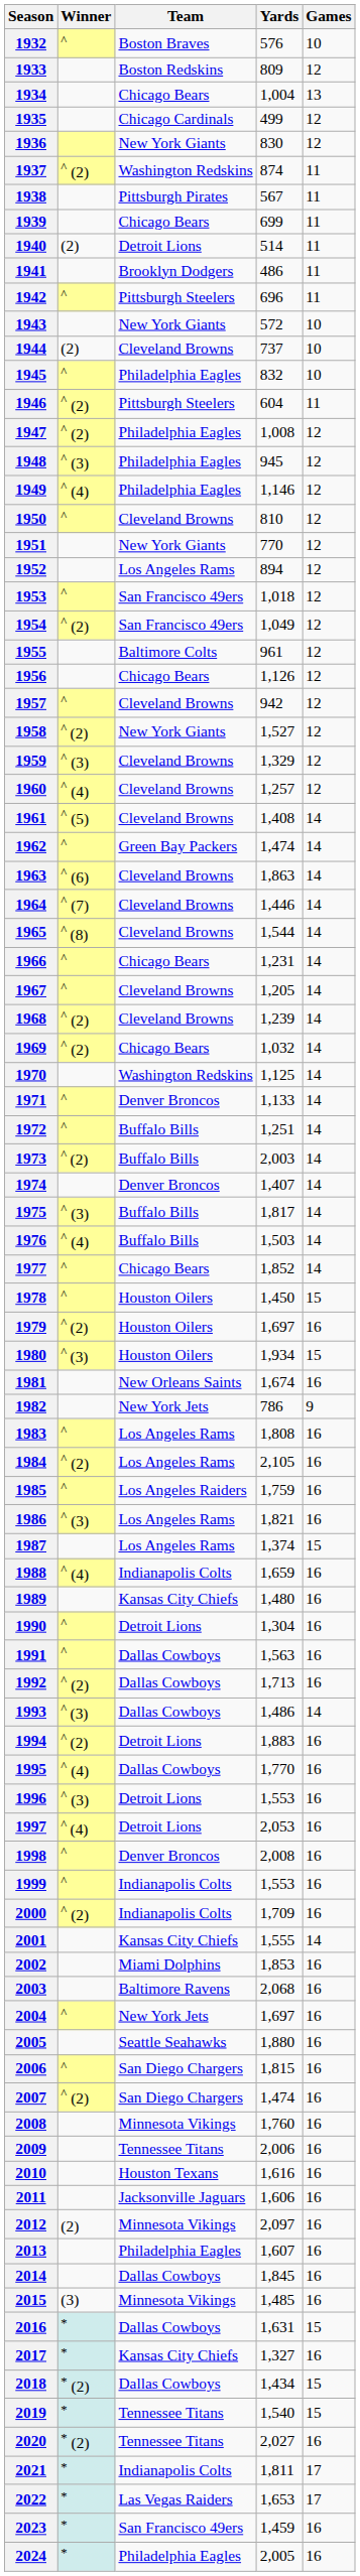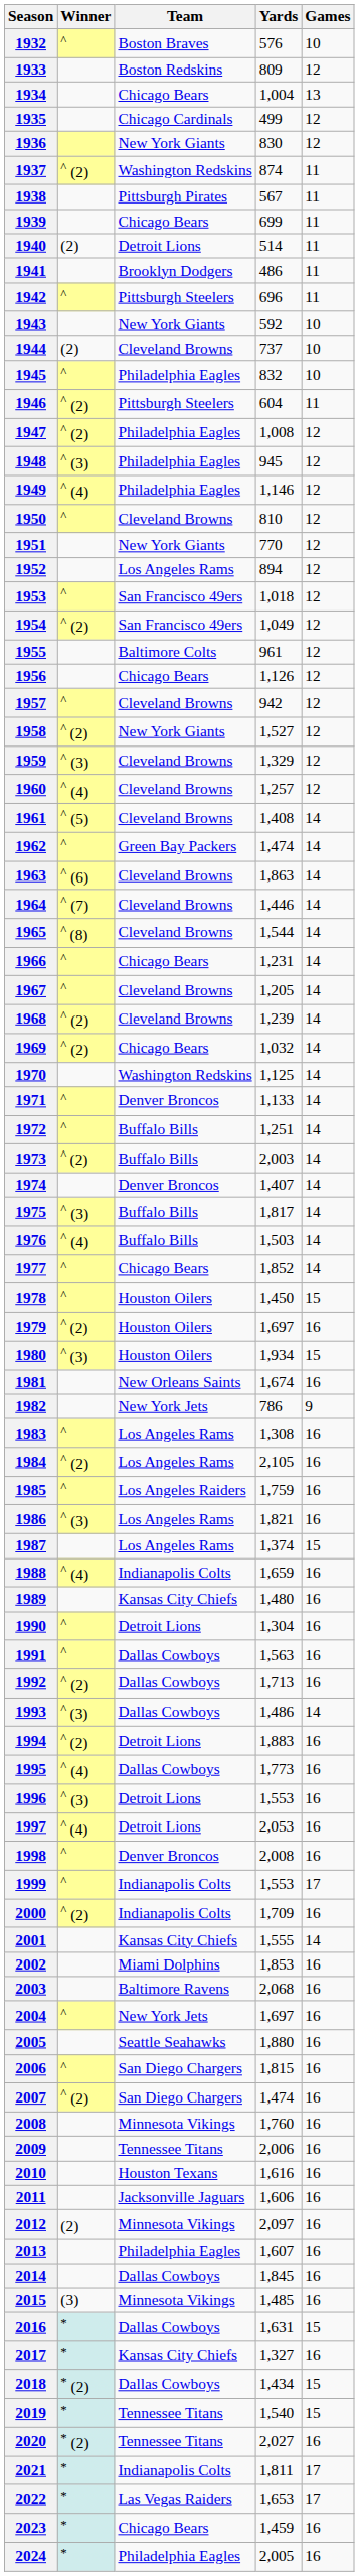 <table class="sortable wikitable">
 <tr>
 <th scope="col">Season</th>
 <th scope="col">Winner</th>
 <th scope="col">Team</th>
 <th scope="col">Yards</th>
 <th scope="col">Games</th>
 </tr>
 <tr>
 <th scope="row"><a href='#'>1932</a></th>
 <td style="background:#ff9;"><sup>^</sup></td>
 <td><a href='#'>Boston Braves</a></td>
 <td>576</td>
 <td>10</td>
 </tr>
 <tr>
 <th scope="row"><a href='#'>1933</a></th>
 <td></td>
 <td><a href='#'>Boston Redskins</a></td>
 <td>809</td>
 <td>12</td>
 </tr>
 <tr>
 <th scope="row"><a href='#'>1934</a></th>
 <td></td>
 <td><a href='#'>Chicago Bears</a></td>
 <td>1,004</td>
 <td>13</td>
 </tr>
 <tr>
 <th scope="row"><a href='#'>1935</a></th>
 <td></td>
 <td><a href='#'>Chicago Cardinals</a></td>
 <td>499</td>
 <td>12</td>
 </tr>
 <tr>
 <th scope="row"><a href='#'>1936</a></th>
 <td style="background:#ff9;"></td>
 <td><a href='#'>New York Giants</a></td>
 <td>830</td>
 <td>12</td>
 </tr>
 <tr>
 <th scope="row"><a href='#'>1937</a></th>
 <td style="background:#ff9;"><sup>^</sup> (2)</td>
 <td><a href='#'>Washington Redskins</a></td>
 <td>874</td>
 <td>11</td>
 </tr>
 <tr>
 <th scope="row"><a href='#'>1938</a></th>
 <td></td>
 <td><a href='#'>Pittsburgh Pirates</a></td>
 <td>567</td>
 <td>11</td>
 </tr>
 <tr>
 <th scope="row"><a href='#'>1939</a></th>
 <td></td>
 <td><a href='#'>Chicago Bears</a></td>
 <td>699</td>
 <td>11</td>
 </tr>
 <tr>
 <th scope="row"><a href='#'>1940</a></th>
 <td> (2)</td>
 <td><a href='#'>Detroit Lions</a></td>
 <td>514</td>
 <td>11</td>
 </tr>
 <tr>
 <th scope="row"><a href='#'>1941</a></th>
 <td></td>
 <td><a href='#'>Brooklyn Dodgers</a></td>
 <td>486</td>
 <td>11</td>
 </tr>
 <tr>
 <th scope="row"><a href='#'>1942</a></th>
 <td style="background:#ff9;"><sup>^</sup></td>
 <td><a href='#'>Pittsburgh Steelers</a></td>
 <td>696</td>
 <td>11</td>
 </tr>
 <tr>
 <th scope="row"><a href='#'>1943</a></th>
 <td></td>
 <td><a href='#'>New York Giants</a></td>
-<td>572</td>
+<td>592</td>
 <td>10</td>
 </tr>
 <tr>
 <th scope="row"><a href='#'>1944</a></th>
 <td> (2)</td>
 <td><a href='#'>Cleveland Browns</a></td>
 <td>737</td>
 <td>10</td>
 </tr>
 <tr>
 <th scope="row"><a href='#'>1945</a></th>
 <td style="background:#ff9;"><sup>^</sup></td>
 <td><a href='#'>Philadelphia Eagles</a></td>
 <td>832</td>
 <td>10</td>
 </tr>
 <tr>
 <th scope="row"><a href='#'>1946</a></th>
 <td style="background:#ff9;"><sup>^</sup> (2)</td>
 <td><a href='#'>Pittsburgh Steelers</a></td>
 <td>604</td>
 <td>11</td>
 </tr>
 <tr>
 <th scope="row"><a href='#'>1947</a></th>
 <td style="background:#ff9;"><sup>^</sup> (2)</td>
 <td><a href='#'>Philadelphia Eagles</a></td>
 <td>1,008</td>
 <td>12</td>
 </tr>
 <tr>
 <th scope="row"><a href='#'>1948</a></th>
 <td style="background:#ff9;"><sup>^</sup> (3)</td>
 <td><a href='#'>Philadelphia Eagles</a></td>
 <td>945</td>
 <td>12</td>
 </tr>
 <tr>
 <th scope="row"><a href='#'>1949</a></th>
 <td style="background:#ff9;"><sup>^</sup> (4)</td>
 <td><a href='#'>Philadelphia Eagles</a></td>
 <td>1,146</td>
 <td>12</td>
 </tr>
 <tr>
 <th scope="row"><a href='#'>1950</a></th>
 <td style="background:#ff9;"><sup>^</sup></td>
 <td><a href='#'>Cleveland Browns</a></td>
 <td>810</td>
 <td>12</td>
 </tr>
 <tr>
 <th scope="row"><a href='#'>1951</a></th>
 <td></td>
 <td><a href='#'>New York Giants</a></td>
 <td>770</td>
 <td>12</td>
 </tr>
 <tr>
 <th scope="row"><a href='#'>1952</a></th>
 <td></td>
 <td><a href='#'>Los Angeles Rams</a></td>
 <td>894</td>
 <td>12</td>
 </tr>
 <tr>
 <th scope="row"><a href='#'>1953</a></th>
 <td style="background:#ff9;"><sup>^</sup></td>
 <td><a href='#'>San Francisco 49ers</a></td>
 <td>1,018</td>
 <td>12</td>
 </tr>
 <tr>
 <th scope="row"><a href='#'>1954</a></th>
 <td style="background:#ff9;"><sup>^</sup> (2)</td>
 <td><a href='#'>San Francisco 49ers</a></td>
 <td>1,049</td>
 <td>12</td>
 </tr>
 <tr>
 <th scope="row"><a href='#'>1955</a></th>
 <td></td>
 <td><a href='#'>Baltimore Colts</a></td>
 <td>961</td>
 <td>12</td>
 </tr>
 <tr>
 <th scope="row"><a href='#'>1956</a></th>
 <td></td>
 <td><a href='#'>Chicago Bears</a></td>
 <td>1,126</td>
 <td>12</td>
 </tr>
 <tr>
 <th scope="row"><a href='#'>1957</a></th>
 <td style="background:#ff9;"><sup>^ </sup></td>
 <td><a href='#'>Cleveland Browns</a></td>
 <td>942</td>
 <td>12</td>
 </tr>
 <tr>
 <th scope="row"><a href='#'>1958</a></th>
 <td style="background:#ff9;"><sup>^ </sup> (2)</td>
 <td><a href='#'>New York Giants</a></td>
 <td>1,527</td>
 <td>12</td>
 </tr>
 <tr>
 <th scope="row"><a href='#'>1959</a></th>
 <td style="background:#ff9;"><sup>^</sup> (3)</td>
 <td><a href='#'>Cleveland Browns</a></td>
 <td>1,329</td>
 <td>12</td>
 </tr>
 <tr>
 <th scope="row"><a href='#'>1960</a></th>
 <td style="background:#ff9;"><sup>^</sup> (4)</td>
 <td><a href='#'>Cleveland Browns</a></td>
 <td>1,257</td>
 <td>12</td>
 </tr>
 <tr>
 <th scope="row"><a href='#'>1961</a></th>
 <td style="background:#ff9;"><sup>^</sup> (5)</td>
 <td><a href='#'>Cleveland Browns</a></td>
 <td>1,408</td>
 <td>14</td>
 </tr>
 <tr>
 <th scope="row"><a href='#'>1962</a></th>
 <td style="background:#ff9;"><sup>^</sup></td>
 <td><a href='#'>Green Bay Packers</a></td>
 <td>1,474</td>
 <td>14</td>
 </tr>
 <tr>
 <th scope="row"><a href='#'>1963</a></th>
 <td style="background:#ff9;"><sup>^</sup> (6)</td>
 <td><a href='#'>Cleveland Browns</a></td>
 <td>1,863</td>
 <td>14</td>
 </tr>
 <tr>
 <th scope="row"><a href='#'>1964</a></th>
 <td style="background:#ff9;"><sup>^</sup> (7)</td>
 <td><a href='#'>Cleveland Browns</a></td>
 <td>1,446</td>
 <td>14</td>
 </tr>
 <tr>
 <th scope="row"><a href='#'>1965</a></th>
 <td style="background:#ff9;"><sup>^  </sup>(8)</td>
 <td><a href='#'>Cleveland Browns</a></td>
 <td>1,544</td>
 <td>14</td>
 </tr>
 <tr>
 <th scope="row"><a href='#'>1966</a></th>
 <td style="background:#ff9;"><sup>^</sup></td>
 <td><a href='#'>Chicago Bears</a></td>
 <td>1,231</td>
 <td>14</td>
 </tr>
 <tr>
 <th scope="row"><a href='#'>1967</a></th>
 <td style="background:#ff9;"><sup>^</sup></td>
 <td><a href='#'>Cleveland Browns</a></td>
 <td>1,205</td>
 <td>14</td>
 </tr>
 <tr>
 <th scope="row"><a href='#'>1968</a></th>
 <td style="background:#ff9;"><sup>^</sup> (2)</td>
 <td><a href='#'>Cleveland Browns</a></td>
 <td>1,239</td>
 <td>14</td>
 </tr>
 <tr>
 <th scope="row"><a href='#'>1969</a></th>
 <td style="background:#ff9;"><sup>^</sup> (2)</td>
 <td><a href='#'>Chicago Bears</a></td>
 <td>1,032</td>
 <td>14</td>
 </tr>
 <tr>
 <th scope="row"><a href='#'>1970</a></th>
 <td></td>
 <td><a href='#'>Washington Redskins</a></td>
 <td>1,125</td>
 <td>14</td>
 </tr>
 <tr>
 <th scope="row"><a href='#'>1971</a></th>
 <td style="background:#ff9;"><sup>^</sup></td>
 <td><a href='#'>Denver Broncos</a></td>
 <td>1,133</td>
 <td>14</td>
 </tr>
 <tr>
 <th scope="row"><a href='#'>1972</a></th>
 <td style="background:#ff9;"><sup>^</sup></td>
 <td><a href='#'>Buffalo Bills</a></td>
 <td>1,251</td>
 <td>14</td>
 </tr>
 <tr>
 <th scope="row"><a href='#'>1973</a></th>
 <td style="background:#ff9;"><sup>^  </sup> (2)</td>
 <td><a href='#'>Buffalo Bills</a></td>
 <td>2,003</td>
 <td>14</td>
 </tr>
 <tr>
 <th scope="row"><a href='#'>1974</a></th>
 <td></td>
 <td><a href='#'>Denver Broncos</a></td>
 <td>1,407</td>
 <td>14</td>
 </tr>
 <tr>
 <th scope="row"><a href='#'>1975</a></th>
 <td style="background:#ff9;"><sup>^</sup> (3)</td>
 <td><a href='#'>Buffalo Bills</a></td>
 <td>1,817</td>
 <td>14</td>
 </tr>
 <tr>
 <th scope="row"><a href='#'>1976</a></th>
 <td style="background:#ff9;"><sup>^</sup> (4)</td>
 <td><a href='#'>Buffalo Bills</a></td>
 <td>1,503</td>
 <td>14</td>
 </tr>
 <tr>
 <th scope="row"><a href='#'>1977</a></th>
 <td style="background:#ff9;"><sup>^  </sup></td>
 <td><a href='#'>Chicago Bears</a></td>
 <td>1,852</td>
 <td>14</td>
 </tr>
 <tr>
 <th scope="row"><a href='#'>1978</a></th>
 <td style="background:#ff9;"><sup>^ </sup></td>
 <td><a href='#'>Houston Oilers</a></td>
 <td>1,450</td>
 <td>15</td>
 </tr>
 <tr>
 <th scope="row"><a href='#'>1979</a></th>
 <td style="background:#ff9;"><sup>^  </sup> (2)</td>
 <td><a href='#'>Houston Oilers</a></td>
 <td>1,697</td>
 <td>16</td>
 </tr>
 <tr>
 <th scope="row"><a href='#'>1980</a></th>
 <td style="background:#ff9;"><sup>^ </sup> (3)</td>
 <td><a href='#'>Houston Oilers</a></td>
 <td>1,934</td>
 <td>15</td>
 </tr>
 <tr>
 <th scope="row"><a href='#'>1981</a></th>
 <td></td>
 <td><a href='#'>New Orleans Saints</a></td>
 <td>1,674</td>
 <td>16</td>
 </tr>
 <tr>
 <th scope="row"><a href='#'>1982</a></th>
 <td></td>
 <td><a href='#'>New York Jets</a></td>
 <td>786</td>
 <td>9</td>
 </tr>
 <tr>
 <th scope="row"><a href='#'>1983</a></th>
 <td style="background:#ff9;"><sup>^</sup></td>
 <td><a href='#'>Los Angeles Rams</a></td>
-<td>1,808</td>
+<td>1,308</td>
 <td>16</td>
 </tr>
 <tr>
 <th scope="row"><a href='#'>1984</a></th>
 <td style="background:#ff9;"><sup>^</sup> (2)</td>
 <td><a href='#'>Los Angeles Rams</a></td>
 <td>2,105</td>
 <td>16</td>
 </tr>
 <tr>
 <th scope="row"><a href='#'>1985</a></th>
 <td style="background:#ff9;"><sup>^  </sup></td>
 <td><a href='#'>Los Angeles Raiders</a></td>
 <td>1,759</td>
 <td>16</td>
 </tr>
 <tr>
 <th scope="row"><a href='#'>1986</a></th>
 <td style="background:#ff9;"><sup>^</sup> (3)</td>
 <td><a href='#'>Los Angeles Rams</a></td>
 <td>1,821</td>
 <td>16</td>
 </tr>
 <tr>
 <th scope="row"><a href='#'>1987</a></th>
 <td></td>
 <td><a href='#'>Los Angeles Rams</a></td>
 <td>1,374</td>
 <td>15</td>
 </tr>
 <tr>
 <th scope="row"><a href='#'>1988</a></th>
 <td style="background:#ff9;"><sup>^</sup> (4)</td>
 <td><a href='#'>Indianapolis Colts</a></td>
 <td>1,659</td>
 <td>16</td>
 </tr>
 <tr>
 <th scope="row"><a href='#'>1989</a></th>
 <td></td>
 <td><a href='#'>Kansas City Chiefs</a></td>
 <td>1,480</td>
 <td>16</td>
 </tr>
 <tr>
 <th scope="row"><a href='#'>1990</a></th>
 <td style="background:#ff9;"><sup>^</sup></td>
 <td><a href='#'>Detroit Lions</a></td>
 <td>1,304</td>
 <td>16</td>
 </tr>
 <tr>
 <th scope="row"><a href='#'>1991</a></th>
 <td style="background:#ff9;"><sup>^</sup></td>
 <td><a href='#'>Dallas Cowboys</a></td>
 <td>1,563</td>
 <td>16</td>
 </tr>
 <tr>
 <th scope="row"><a href='#'>1992</a></th>
 <td style="background:#ff9;"><sup>^</sup> (2)</td>
 <td><a href='#'>Dallas Cowboys</a></td>
 <td>1,713</td>
 <td>16</td>
 </tr>
 <tr>
 <th scope="row"><a href='#'>1993</a></th>
 <td style="background:#ff9;"><sup>^ </sup> (3)</td>
 <td><a href='#'>Dallas Cowboys</a></td>
 <td>1,486</td>
 <td>14</td>
 </tr>
 <tr>
 <th scope="row"><a href='#'>1994</a></th>
 <td style="background:#ff9;"><sup>^ </sup> (2)</td>
 <td><a href='#'>Detroit Lions</a></td>
 <td>1,883</td>
 <td>16</td>
 </tr>
 <tr>
 <th scope="row"><a href='#'>1995</a></th>
 <td style="background:#ff9;"><sup>^</sup> (4)</td>
 <td><a href='#'>Dallas Cowboys</a></td>
-<td>1,770</td>
+<td>1,773</td>
 <td>16</td>
 </tr>
 <tr>
 <th scope="row"><a href='#'>1996</a></th>
 <td style="background:#ff9;"><sup>^</sup> (3)</td>
 <td><a href='#'>Detroit Lions</a></td>
 <td>1,553</td>
 <td>16</td>
 </tr>
 <tr>
 <th scope="row"><a href='#'>1997</a></th>
 <td style="background:#ff9;"><sup>^  </sup> (4)</td>
 <td><a href='#'>Detroit Lions</a></td>
 <td>2,053</td>
 <td>16</td>
 </tr>
 <tr>
 <th scope="row"><a href='#'>1998</a></th>
 <td style="background:#ff9;"><sup>^  </sup></td>
 <td><a href='#'>Denver Broncos</a></td>
 <td>2,008</td>
 <td>16</td>
 </tr>
 <tr>
 <th scope="row"><a href='#'>1999</a></th>
 <td style="background:#ff9;"><sup>^</sup></td>
 <td><a href='#'>Indianapolis Colts</a></td>
 <td>1,553</td>
-<td>16</td>
+<td>17</td>
 </tr>
 <tr>
 <th scope="row"><a href='#'>2000</a></th>
 <td style="background:#ff9;"><sup>^</sup> (2)</td>
 <td><a href='#'>Indianapolis Colts</a></td>
 <td>1,709</td>
 <td>16</td>
 </tr>
 <tr>
 <th scope="row"><a href='#'>2001</a></th>
 <td></td>
 <td><a href='#'>Kansas City Chiefs</a></td>
 <td>1,555</td>
 <td>14</td>
 </tr>
 <tr>
 <th scope="row"><a href='#'>2002</a></th>
 <td></td>
 <td><a href='#'>Miami Dolphins</a></td>
 <td>1,853</td>
 <td>16</td>
 </tr>
 <tr>
 <th scope="row"><a href='#'>2003</a></th>
 <td><sup></sup></td>
 <td><a href='#'>Baltimore Ravens</a></td>
 <td>2,068</td>
 <td>16</td>
 </tr>
 <tr>
 <th scope="row"><a href='#'>2004</a></th>
 <td style="background:#ff9;"><sup>^</sup></td>
 <td><a href='#'>New York Jets</a></td>
 <td>1,697</td>
 <td>16</td>
 </tr>
 <tr>
 <th scope="row"><a href='#'>2005</a></th>
 <td><sup> </sup></td>
 <td><a href='#'>Seattle Seahawks</a></td>
 <td>1,880</td>
 <td>16</td>
 </tr>
 <tr>
 <th scope="row"><a href='#'>2006</a></th>
 <td style="background:#ff9;"><sup>^  </sup></td>
 <td><a href='#'>San Diego Chargers</a></td>
 <td>1,815</td>
 <td>16</td>
 </tr>
 <tr>
 <th scope="row"><a href='#'>2007</a></th>
 <td style="background:#ff9;"><sup>^</sup> (2)</td>
 <td><a href='#'>San Diego Chargers</a></td>
 <td>1,474</td>
 <td>16</td>
 </tr>
 <tr>
 <th scope="row"><a href='#'>2008</a></th>
 <td></td>
 <td><a href='#'>Minnesota Vikings</a></td>
 <td>1,760</td>
 <td>16</td>
 </tr>
 <tr>
 <th scope="row"><a href='#'>2009</a></th>
 <td><sup></sup></td>
 <td><a href='#'>Tennessee Titans</a></td>
 <td>2,006</td>
 <td>16</td>
 </tr>
 <tr>
 <th scope="row"><a href='#'>2010</a></th>
 <td></td>
 <td><a href='#'>Houston Texans</a></td>
 <td>1,616</td>
 <td>16</td>
 </tr>
 <tr>
 <th scope="row"><a href='#'>2011</a></th>
 <td></td>
 <td><a href='#'>Jacksonville Jaguars</a></td>
 <td>1,606</td>
 <td>16</td>
 </tr>
 <tr>
 <th scope="row"><a href='#'>2012</a></th>
 <td><sup> </sup> (2)</td>
 <td><a href='#'>Minnesota Vikings</a></td>
 <td>2,097</td>
 <td>16</td>
 </tr>
 <tr>
 <th scope="row"><a href='#'>2013</a></th>
 <td></td>
 <td><a href='#'>Philadelphia Eagles</a></td>
 <td>1,607</td>
 <td>16</td>
 </tr>
 <tr>
 <th scope="row"><a href='#'>2014</a></th>
 <td><sup></sup></td>
 <td><a href='#'>Dallas Cowboys</a></td>
 <td>1,845</td>
 <td>16</td>
 </tr>
 <tr>
 <th scope="row"><a href='#'>2015</a></th>
 <td> (3)</td>
 <td><a href='#'>Minnesota Vikings</a></td>
 <td>1,485</td>
 <td>16</td>
 </tr>
 <tr>
 <th scope="row"><a href='#'>2016</a></th>
 <td style="background:#cfecec;"><sup>*</sup></td>
 <td><a href='#'>Dallas Cowboys</a></td>
 <td>1,631</td>
 <td>15</td>
 </tr>
 <tr>
 <th scope="row"><a href='#'>2017</a></th>
 <td style="background:#cfecec;"><sup>*</sup></td>
 <td><a href='#'>Kansas City Chiefs</a></td>
 <td>1,327</td>
 <td>16</td>
 </tr>
 <tr>
 <th scope="row"><a href='#'>2018</a></th>
 <td style="background:#cfecec;"><sup>*</sup> (2)</td>
 <td><a href='#'>Dallas Cowboys</a></td>
 <td>1,434</td>
 <td>15</td>
 </tr>
 <tr>
 <th scope="row"><a href='#'>2019</a></th>
 <td style="background:#cfecec;"><sup>*</sup></td>
 <td><a href='#'>Tennessee Titans</a></td>
 <td>1,540</td>
 <td>15</td>
 </tr>
 <tr>
 <th scope="row"><a href='#'>2020</a></th>
 <td style="background:#cfecec;"><sup>*</sup> <sup></sup> (2)</td>
 <td><a href='#'>Tennessee Titans</a></td>
 <td>2,027</td>
 <td>16</td>
 </tr>
 <tr>
 <th scope="row"><a href='#'>2021</a></th>
 <td style="background:#cfecec;"><sup>*</sup></td>
 <td><a href='#'>Indianapolis Colts</a></td>
 <td>1,811</td>
 <td>17</td>
 </tr>
 <tr>
 <th scope="row"><a href='#'>2022</a></th>
 <td style="background:#cfecec;"><sup>*</sup></td>
 <td><a href='#'>Las Vegas Raiders</a></td>
 <td>1,653</td>
 <td>17</td>
 </tr>
 <tr>
 <th scope="row"><a href='#'>2023</a></th>
 <td style="background:#cfecec;"><sup>*</sup> <sup></sup></td>
-<td><a href='#'>San Francisco 49ers</a></td>
+<td><a href='#'>Chicago Bears</a></td>
 <td>1,459</td>
 <td>16</td>
 </tr>
 <tr>
 <th scope="row"><a href='#'>2024</a></th>
 <td style="background:#cfecec;"><sup>*</sup> <sup></sup></td>
 <td><a href='#'>Philadelphia Eagles</a></td>
 <td>2,005</td>
 <td>16</td>
 </tr>
 </table>
